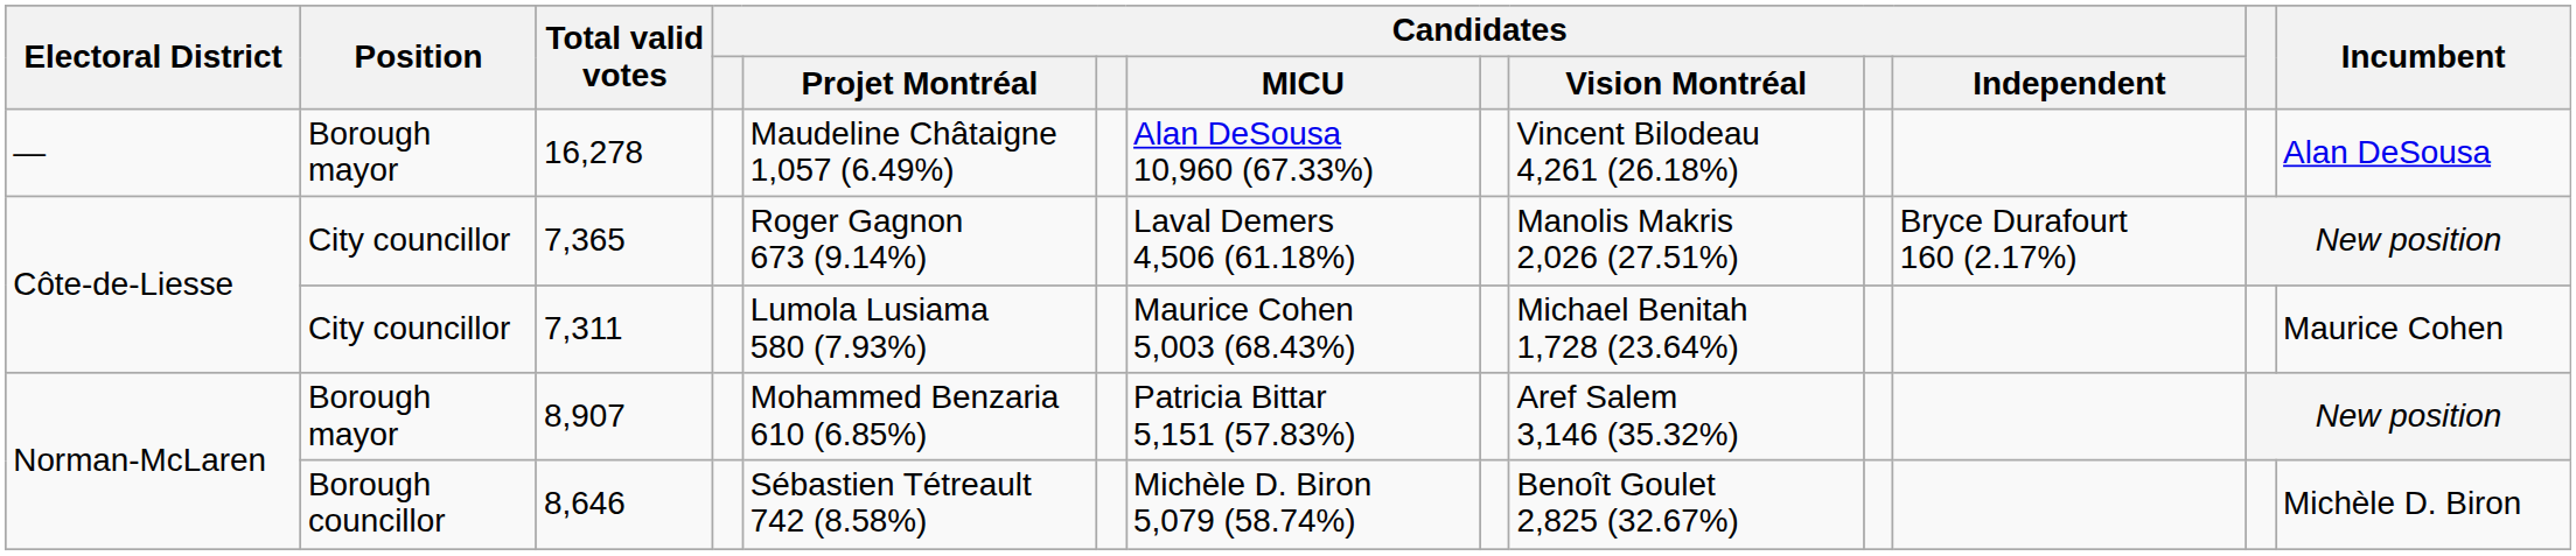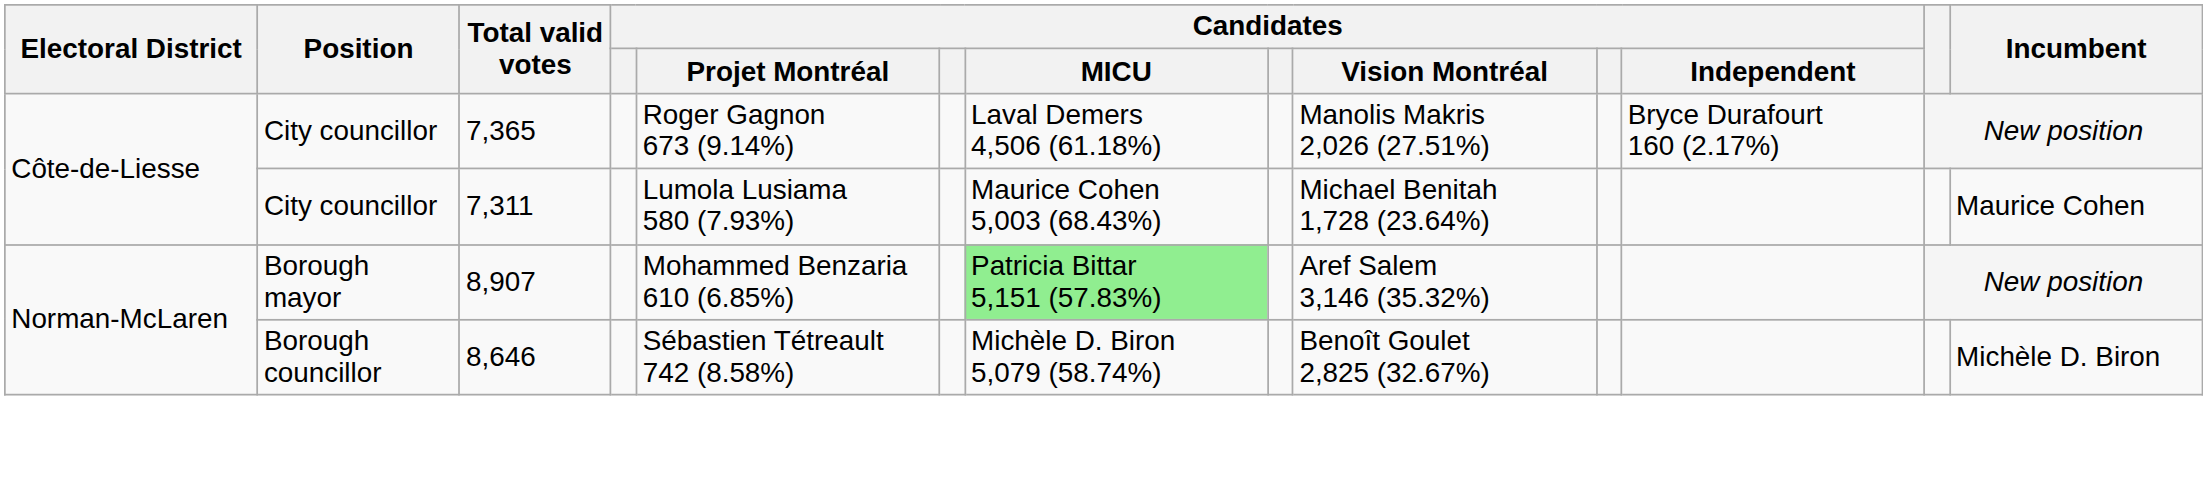 <table class="wikitable" width="100%">
 <tr>
 <th width=10% rowspan=2>Electoral District</th>
 <th width=8% rowspan=2>Position</th>
 <th width=6% rowspan=2>Total valid votes</th>
 <th colspan=8>Candidates</th>
 <th width=1% rowspan=2> </th>
 <th width=10% rowspan=2>Incumbent</th>
 </tr>
 <tr>
 <th width=1% > </th>
 <th width=12% ><span>Projet Montréal</span></th>
 <th width=1% > </th>
 <th width=12% >MICU</th>
 <th width=1% > </th>
 <th width=12% >Vision Montréal</th>
 <th width=1% > </th>
 <th width=12% >Independent</th>
-</tr>
-<tr>
-<td>—</td>
-<td>Borough mayor</td>
-<td>16,278</td>
-<td></td>
-<td>Maudeline Châtaigne<br>1,057 (6.49%)</td>
-<td> </td>
-<td><a href='#'>Alan DeSousa</a><br>10,960 (67.33%)</td>
-<td></td>
-<td>Vincent Bilodeau<br>4,261 (26.18%)</td>
-<td></td>
-<td></td>
-<td> </td>
-<td><a href='#'>Alan DeSousa</a></td>
 </tr>
 <tr>
 <td rowspan=2>Côte-de-Liesse</td>
 <td>City councillor</td>
 <td>7,365</td>
 <td></td>
 <td>Roger Gagnon<br>673 (9.14%)</td>
 <td> </td>
 <td>Laval Demers<br>4,506 (61.18%)</td>
 <td></td>
 <td>Manolis Makris<br>2,026 (27.51%)</td>
 <td></td>
 <td>Bryce Durafourt<br>160 (2.17%)</td>
 <td colspan="2" style="background:whitesmoke; text-align:center;"><em>New position</em></td>
 </tr>
 <tr>
 <td>City councillor</td>
 <td>7,311</td>
 <td></td>
 <td>Lumola Lusiama<br>580 (7.93%)</td>
 <td> </td>
 <td>Maurice Cohen<br>5,003 (68.43%)</td>
 <td></td>
 <td>Michael Benitah<br>1,728 (23.64%)</td>
 <td></td>
 <td></td>
 <td> </td>
 <td>Maurice Cohen</td>
 </tr>
 <tr>
 <td rowspan=2>Norman-McLaren</td>
 <td>Borough mayor</td>
 <td>8,907</td>
 <td></td>
 <td>Mohammed Benzaria<br>610 (6.85%)</td>
 <td> </td>
-<td>Patricia Bittar<br>5,151 (57.83%)</td>
+<td style="background: lightgreen;">Patricia Bittar<br>5,151 (57.83%)</td>
 <td></td>
 <td>Aref Salem<br>3,146 (35.32%)</td>
 <td></td>
 <td></td>
 <td colspan="2" style="background:whitesmoke; text-align:center;"><em>New position</em></td>
 </tr>
 <tr>
 <td>Borough councillor</td>
 <td>8,646</td>
 <td></td>
 <td>Sébastien Tétreault<br>742 (8.58%)</td>
 <td> </td>
 <td>Michèle D. Biron<br>5,079 (58.74%)</td>
 <td></td>
 <td>Benoît Goulet<br>2,825 (32.67%)</td>
 <td></td>
 <td></td>
 <td> </td>
 <td>Michèle D. Biron</td>
 </tr>
 </table>
